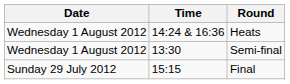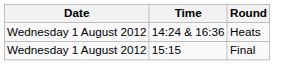 <table class="wikitable">
 <tr>
 <th>Date</th>
 <th>Time</th>
 <th>Round</th>
 </tr>
 <tr>
 <td>Wednesday 1 August 2012</td>
 <td>14:24 & 16:36</td>
 <td>Heats</td>
 </tr>
 <tr>
 <td>Wednesday 1 August 2012</td>
-<td>13:30</td>
-<td>Semi-final</td>
-</tr>
-<tr>
-<td>Sunday 29 July 2012</td>
 <td>15:15</td>
 <td>Final</td>
 </tr>
 </table>
